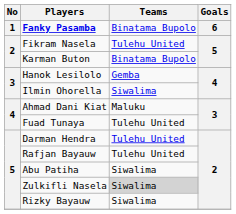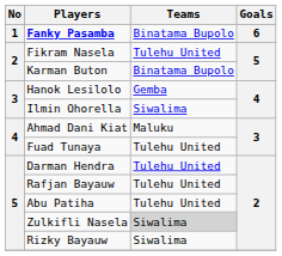 <table class="wikitable" style="text-align:center; font-size:90%">
 <tr>
 <th>No</th>
 <th>Players</th>
 <th>Teams</th>
 <th>Goals</th>
 </tr>
 <tr>
 <th>1</th>
 <td align=left><strong><a href='#'>Fanky Pasamba</a></strong></td>
 <td align=left><a href='#'>Binatama Bupolo</a></td>
 <th>6</th>
 </tr>
 <tr>
 <th rowspan=2>2</th>
 <td align=left>Fikram Nasela</td>
 <td align=left><a href='#'>Tulehu United</a></td>
 <th rowspan=2>5</th>
 </tr>
 <tr>
 <td align=left>Karman Buton</td>
 <td align=left><a href='#'>Binatama Bupolo</a></td>
 </tr>
 <tr>
 <th rowspan=2>3</th>
 <td align=left>Hanok Lesilolo</td>
 <td align=left><a href='#'>Gemba</a></td>
 <th rowspan=2>4</th>
 </tr>
 <tr>
 <td align=left>Ilmin Ohorella</td>
 <td align=left><a href='#'>Siwalima</a></td>
 </tr>
 <tr>
 <th rowspan=2>4</th>
 <td align=left>Ahmad Dani Kiat</td>
 <td align=left>Maluku</td>
 <th rowspan=2>3</th>
 </tr>
 <tr>
 <td align=left>Fuad Tunaya</td>
 <td align=left>Tulehu United</td>
 </tr>
 <tr>
 <th rowspan=5>5</th>
 <td align=left>Darman Hendra</td>
 <td align=left><a href='#'>Tulehu United</a></td>
 <th rowspan=5>2</th>
 </tr>
 <tr>
 <td align=left>Rafjan Bayauw</td>
 <td align=left>Tulehu United</td>
 </tr>
 <tr>
 <td align=left>Abu Patiha</td>
-<td align=left>Siwalima</td>
+<td align=left>Tulehu United</td>
 </tr>
 <tr>
 <td align=left>Zulkifli Nasela</td>
 <td align=left style="background: lightgrey;">Siwalima</td>
 </tr>
 <tr>
 <td align=left>Rizky Bayauw</td>
 <td align=left>Siwalima</td>
 </tr>
 <tr>
 </tr>
 </table>
